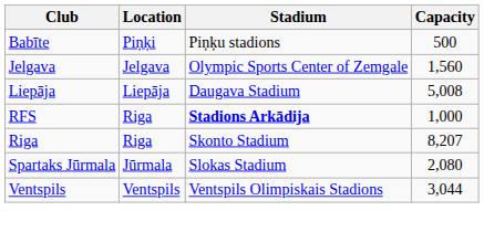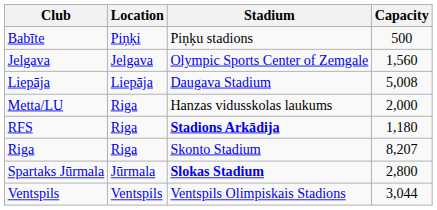 <table class="wikitable sortable">
 <tr>
 <th>Club</th>
 <th>Location</th>
 <th>Stadium</th>
 <th>Capacity</th>
 </tr>
 <tr>
 <td><a href='#'>Babīte</a></td>
 <td><a href='#'>Piņķi</a></td>
 <td>Piņķu stadions</td>
 <td align="center">500</td>
 </tr>
 <tr>
 <td><a href='#'>Jelgava</a></td>
 <td><a href='#'>Jelgava</a></td>
 <td><a href='#'>Olympic Sports Center of Zemgale</a></td>
 <td align="center">1,560</td>
 </tr>
 <tr>
 <td><a href='#'>Liepāja</a></td>
 <td><a href='#'>Liepāja</a></td>
 <td><a href='#'>Daugava Stadium</a></td>
 <td align="center">5,008</td>
 </tr>
 <tr>
+<td><a href='#'>Metta/LU</a></td>
+<td><a href='#'>Riga</a></td>
+<td>Hanzas vidusskolas laukums</td>
+<td align="center">2,000</td>
+</tr>
+<tr>
 <td><a href='#'>RFS</a></td>
 <td><a href='#'>Riga</a></td>
 <td><strong><a href='#'>Stadions Arkādija</a></strong></td>
-<td align="center">1,000</td>
+<td align="center">1,180</td>
 </tr>
 <tr>
 <td><a href='#'>Riga</a></td>
 <td><a href='#'>Riga</a></td>
 <td><a href='#'>Skonto Stadium</a></td>
 <td align="center">8,207</td>
 </tr>
 <tr>
 <td><a href='#'>Spartaks Jūrmala</a></td>
 <td><a href='#'>Jūrmala</a></td>
-<td><a href='#'>Slokas Stadium</a></td>
-<td align="center">2,080</td>
+<td><strong><a href='#'>Slokas Stadium</a></strong></td>
+<td align="center">2,800</td>
 </tr>
 <tr>
 <td><a href='#'>Ventspils</a></td>
 <td><a href='#'>Ventspils</a></td>
 <td><a href='#'>Ventspils Olimpiskais Stadions</a></td>
 <td align="center">3,044</td>
 </tr>
 </table>
